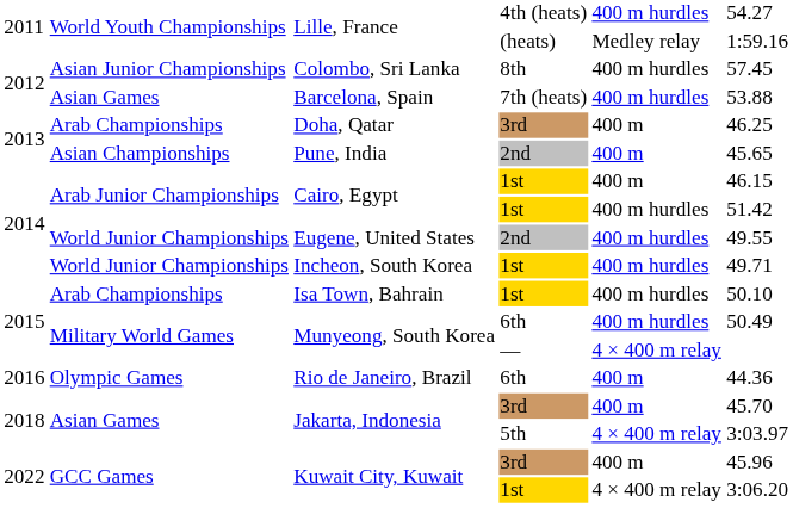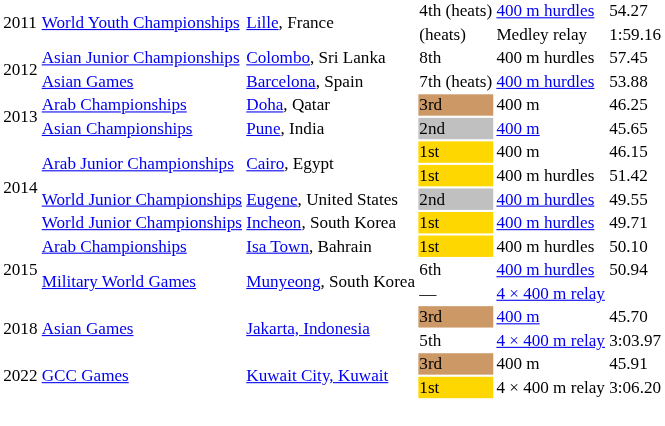 <table>
 <tr>
 <td rowspan=2>2011</td>
 <td rowspan=2><a href='#'>World Youth Championships</a></td>
 <td rowspan=2><a href='#'>Lille</a>, France</td>
 <td>4th (heats)</td>
 <td><a href='#'>400 m hurdles</a></td>
 <td>54.27</td>
 </tr>
 <tr>
 <td>(heats)</td>
 <td>Medley relay</td>
 <td>1:59.16</td>
 </tr>
 <tr>
 <td rowspan=2>2012</td>
 <td><a href='#'>Asian Junior Championships</a></td>
 <td><a href='#'>Colombo</a>, Sri Lanka</td>
 <td>8th</td>
 <td>400 m hurdles</td>
 <td>57.45</td>
 </tr>
 <tr>
 <td><a href='#'>Asian Games</a></td>
 <td><a href='#'>Barcelona</a>, Spain</td>
 <td>7th (heats)</td>
 <td><a href='#'>400 m hurdles</a></td>
 <td>53.88</td>
 </tr>
 <tr>
 <td rowspan=2>2013</td>
 <td><a href='#'>Arab Championships</a></td>
 <td><a href='#'>Doha</a>, Qatar</td>
 <td bgcolor=cc9966>3rd</td>
 <td>400 m</td>
 <td>46.25</td>
 </tr>
 <tr>
 <td><a href='#'>Asian Championships</a></td>
 <td><a href='#'>Pune</a>, India</td>
 <td bgcolor=silver>2nd</td>
 <td><a href='#'>400 m</a></td>
 <td>45.65</td>
 </tr>
 <tr>
 <td rowspan=4>2014</td>
 <td rowspan=2><a href='#'>Arab Junior Championships</a></td>
 <td rowspan=2><a href='#'>Cairo</a>, Egypt</td>
 <td bgcolor=gold>1st</td>
 <td>400 m</td>
 <td>46.15</td>
 </tr>
 <tr>
 <td bgcolor=gold>1st</td>
 <td>400 m hurdles</td>
 <td>51.42</td>
 </tr>
 <tr>
 <td><a href='#'>World Junior Championships</a></td>
 <td><a href='#'>Eugene</a>, United States</td>
 <td bgcolor=silver>2nd</td>
 <td><a href='#'>400 m hurdles</a></td>
 <td>49.55</td>
 </tr>
 <tr>
 <td><a href='#'>World Junior Championships</a></td>
 <td><a href='#'>Incheon</a>, South Korea</td>
 <td bgcolor=gold>1st</td>
 <td><a href='#'>400 m hurdles</a></td>
 <td>49.71</td>
 </tr>
 <tr>
 <td rowspan=3>2015</td>
 <td><a href='#'>Arab Championships</a></td>
 <td><a href='#'>Isa Town</a>, Bahrain</td>
 <td bgcolor=gold>1st</td>
 <td>400 m hurdles</td>
 <td>50.10</td>
 </tr>
 <tr>
 <td rowspan=2><a href='#'>Military World Games</a></td>
 <td rowspan=2><a href='#'>Munyeong</a>, South Korea</td>
 <td>6th</td>
 <td><a href='#'>400 m hurdles</a></td>
-<td>50.49</td>
+<td>50.94</td>
 </tr>
 <tr>
 <td>—</td>
 <td><a href='#'>4 × 400 m relay</a></td>
 <td></td>
-</tr>
-<tr>
-<td>2016</td>
-<td><a href='#'>Olympic Games</a></td>
-<td><a href='#'>Rio de Janeiro</a>, Brazil</td>
-<td>6th</td>
-<td><a href='#'>400 m</a></td>
-<td>44.36</td>
 </tr>
 <tr>
 <td rowspan=2>2018</td>
 <td rowspan=2><a href='#'>Asian Games</a></td>
 <td rowspan=2><a href='#'>Jakarta, Indonesia</a></td>
 <td bgcolor=cc9966>3rd</td>
 <td><a href='#'>400 m</a></td>
 <td>45.70</td>
 </tr>
 <tr>
 <td>5th</td>
 <td><a href='#'>4 × 400 m relay</a></td>
 <td>3:03.97</td>
 </tr>
 <tr>
 <td rowspan=2>2022</td>
 <td rowspan=2><a href='#'>GCC Games</a></td>
 <td rowspan=2><a href='#'>Kuwait City, Kuwait</a></td>
 <td bgcolor=cc9966>3rd</td>
 <td>400 m</td>
-<td>45.96</td>
+<td>45.91</td>
 </tr>
 <tr>
 <td bgcolor=gold>1st</td>
 <td>4 × 400 m relay</td>
 <td>3:06.20</td>
 </tr>
 </table>
